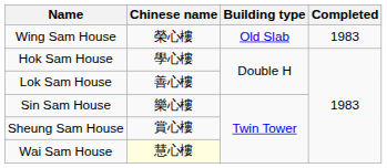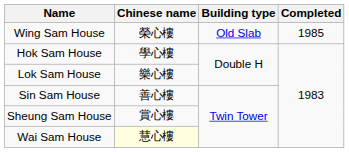 <table class="wikitable" style="text-align: center">
 <tr>
 <th>Name</th>
 <th>Chinese name</th>
 <th>Building type</th>
 <th>Completed</th>
 </tr>
 <tr>
 <td>Wing Sam House</td>
 <td>榮心樓</td>
 <td><a href='#'>Old Slab</a></td>
-<td>1983</td>
+<td>1985</td>
 </tr>
 <tr>
 <td>Hok Sam House</td>
 <td>學心樓</td>
 <td rowspan="2">Double H</td>
 <td rowspan="5">1983</td>
 </tr>
 <tr>
 <td>Lok Sam House</td>
-<td>善心樓</td>
+<td>樂心樓</td>
 </tr>
 <tr>
 <td>Sin Sam House</td>
-<td>樂心樓</td>
+<td>善心樓</td>
 <td rowspan="3"><a href='#'>Twin Tower</a></td>
 </tr>
 <tr>
 <td>Sheung Sam House</td>
 <td>賞心樓</td>
 </tr>
 <tr>
 <td>Wai Sam House</td>
 <td style="background: lightyellow;">慧心樓</td>
 </tr>
 </table>
